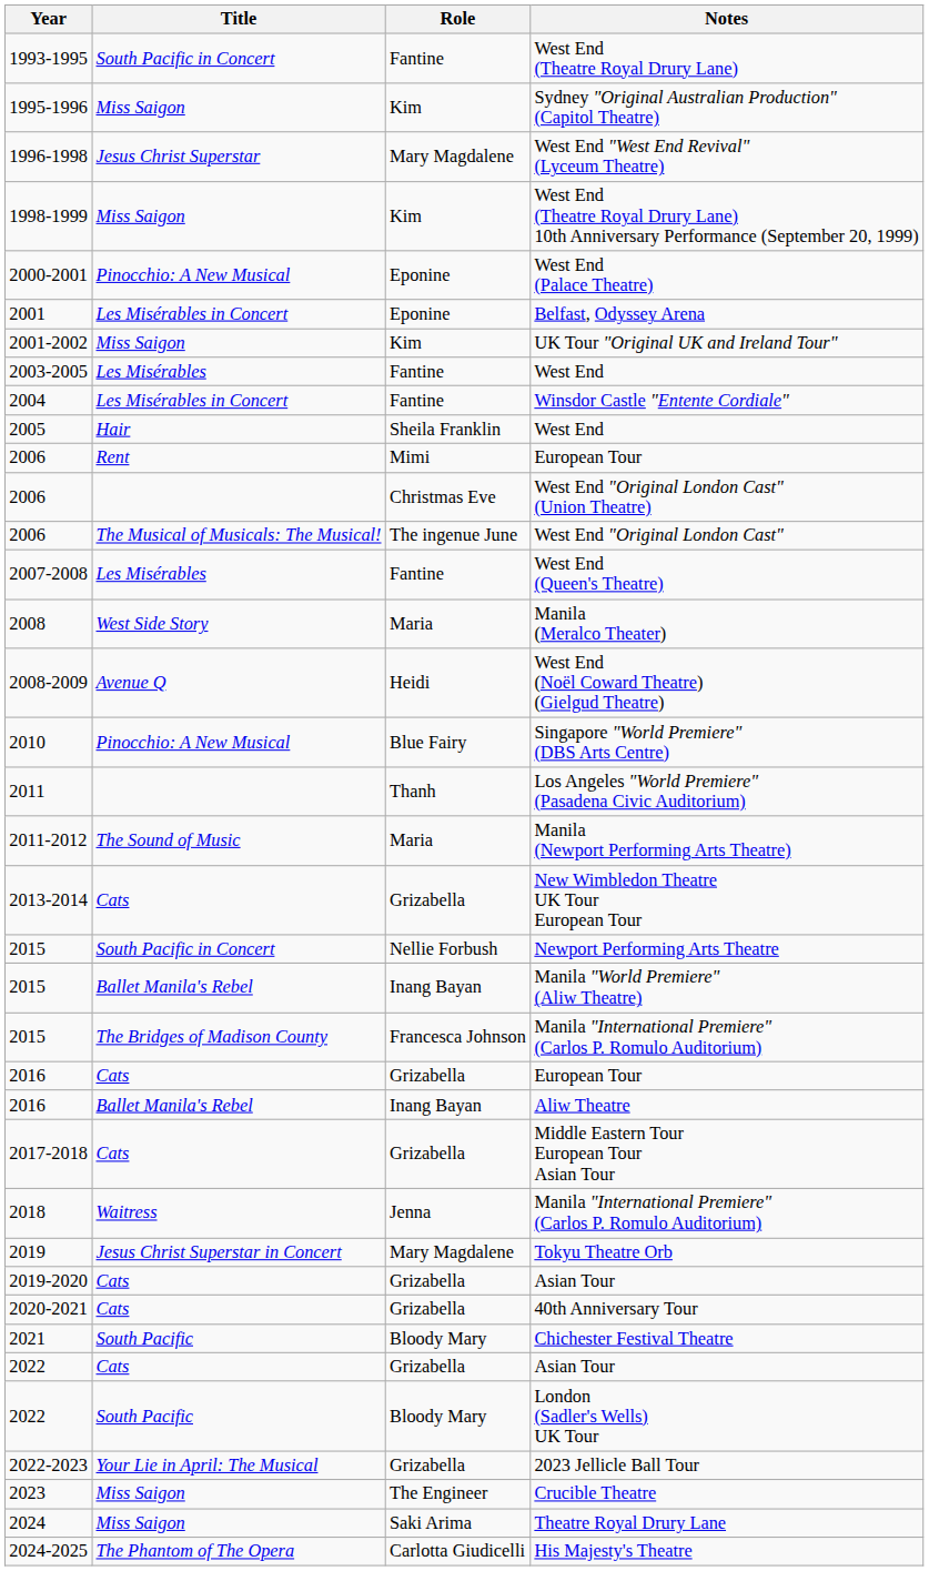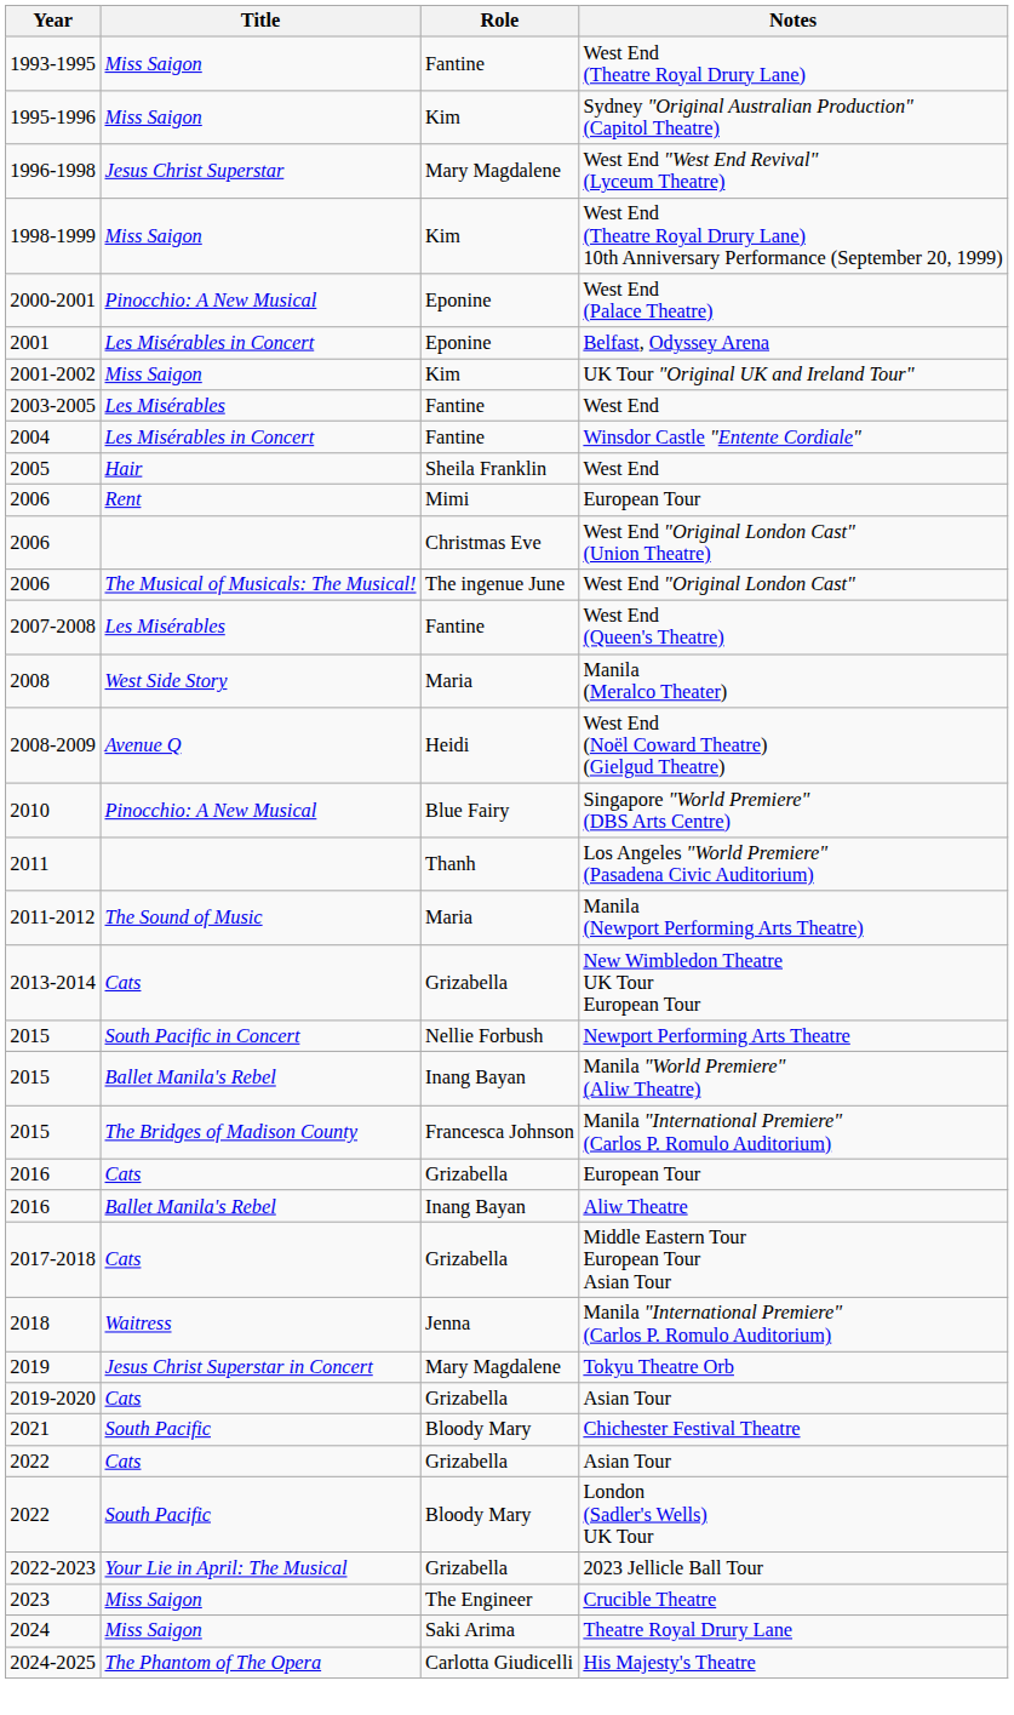 <table class="wikitable">
 <tr>
 <th>Year</th>
 <th>Title</th>
 <th>Role</th>
 <th>Notes</th>
 </tr>
 <tr>
 <td>1993-1995</td>
-<td><em><a href='#'>South Pacific in Concert</a></em></td>
+<td><em><a href='#'>Miss Saigon</a></em></td>
 <td>Fantine</td>
 <td>West End<br><a href='#'>(Theatre Royal Drury Lane)</a></td>
 </tr>
 <tr>
 <td>1995-1996</td>
 <td><em><a href='#'>Miss Saigon</a></em></td>
 <td>Kim</td>
 <td>Sydney <em>"Original Australian Production"</em><br><a href='#'>(Capitol Theatre)</a></td>
 </tr>
 <tr>
 <td>1996-1998</td>
 <td><em><a href='#'>Jesus Christ Superstar</a></em></td>
 <td>Mary Magdalene</td>
 <td>West End <em>"West End Revival"</em><br><a href='#'>(Lyceum Theatre)</a></td>
 </tr>
 <tr>
 <td>1998-1999</td>
 <td><em><a href='#'>Miss Saigon</a></em></td>
 <td>Kim</td>
 <td>West End<br><a href='#'>(Theatre Royal Drury Lane)</a><br>10th Anniversary Performance (September 20, 1999)</td>
 </tr>
 <tr>
 <td>2000-2001</td>
 <td><em><a href='#'>Pinocchio: A New Musical</a></em></td>
 <td>Eponine</td>
 <td>West End<br><a href='#'>(Palace Theatre)</a></td>
 </tr>
 <tr>
 <td>2001</td>
 <td><em><a href='#'>Les Misérables in Concert</a></em></td>
 <td>Eponine</td>
 <td><a href='#'>Belfast</a>, <a href='#'>Odyssey Arena</a></td>
 </tr>
 <tr>
 <td>2001-2002</td>
 <td><em><a href='#'>Miss Saigon</a></em></td>
 <td>Kim</td>
 <td>UK Tour <em>"Original UK and Ireland Tour"</em></td>
 </tr>
 <tr>
 <td>2003-2005</td>
 <td><em><a href='#'>Les Misérables</a></em></td>
 <td>Fantine</td>
 <td>West End</td>
 </tr>
 <tr>
 <td>2004</td>
 <td><em><a href='#'>Les Misérables in Concert</a></em></td>
 <td>Fantine</td>
 <td><a href='#'>Winsdor Castle</a> <em>"<a href='#'>Entente Cordiale</a>"</em></td>
 </tr>
 <tr>
 <td>2005</td>
 <td><em><a href='#'>Hair</a></em></td>
 <td>Sheila Franklin</td>
 <td>West End</td>
 </tr>
 <tr>
 <td>2006</td>
 <td><em><a href='#'>Rent</a></em></td>
 <td>Mimi</td>
 <td>European Tour</td>
 </tr>
 <tr>
 <td>2006</td>
 <td><em></em></td>
 <td>Christmas Eve</td>
 <td>West End <em>"Original London Cast"</em><br><a href='#'>(Union Theatre)</a></td>
 </tr>
 <tr>
 <td>2006</td>
 <td><em><a href='#'>The Musical of Musicals: The Musical!</a></em></td>
 <td>The ingenue June</td>
 <td>West End <em>"Original London Cast"</em></td>
 </tr>
 <tr>
 <td>2007-2008</td>
 <td><em><a href='#'>Les Misérables</a></em></td>
 <td>Fantine</td>
 <td>West End<br><a href='#'>(Queen's Theatre)</a></td>
 </tr>
 <tr>
 <td>2008</td>
 <td><em><a href='#'>West Side Story</a></em></td>
 <td>Maria</td>
 <td>Manila<br>(<a href='#'>Meralco Theater</a>)</td>
 </tr>
 <tr>
 <td>2008-2009</td>
 <td><em><a href='#'>Avenue Q</a></em></td>
 <td>Heidi</td>
 <td>West End<br>(<a href='#'>Noël Coward Theatre</a>)<br>(<a href='#'>Gielgud Theatre</a>)</td>
 </tr>
 <tr>
 <td>2010</td>
 <td><em><a href='#'>Pinocchio: A New Musical</a></em></td>
 <td>Blue Fairy</td>
 <td>Singapore <em>"World Premiere"</em><br><a href='#'>(DBS Arts Centre)</a></td>
 </tr>
 <tr>
 <td>2011</td>
 <td><em></em></td>
 <td>Thanh</td>
 <td>Los Angeles <em>"World Premiere"</em><br><a href='#'>(Pasadena Civic Auditorium)</a></td>
 </tr>
 <tr>
 <td>2011-2012</td>
 <td><em><a href='#'>The Sound of Music</a></em></td>
 <td>Maria</td>
 <td>Manila<br><a href='#'>(Newport Performing Arts Theatre)</a></td>
 </tr>
 <tr>
 <td>2013-2014</td>
 <td><a href='#'><em>Cats</em></a></td>
 <td>Grizabella</td>
 <td><a href='#'>New Wimbledon Theatre</a><br>UK Tour<br>European Tour</td>
 </tr>
 <tr>
 <td>2015</td>
 <td><em><a href='#'>South Pacific in Concert</a></em></td>
 <td>Nellie Forbush</td>
 <td><a href='#'>Newport Performing Arts Theatre</a></td>
 </tr>
 <tr>
 <td>2015</td>
 <td><em><a href='#'>Ballet Manila's Rebel</a></em></td>
 <td>Inang Bayan</td>
 <td>Manila <em>"World Premiere"</em><br><a href='#'>(Aliw Theatre)</a></td>
 </tr>
 <tr>
 <td>2015</td>
 <td><em><a href='#'>The Bridges of Madison County</a></em></td>
 <td>Francesca Johnson</td>
 <td>Manila <em>"International Premiere"</em><br><a href='#'>(Carlos P. Romulo Auditorium)</a></td>
 </tr>
 <tr>
 <td>2016</td>
 <td><a href='#'><em>Cats</em></a></td>
 <td>Grizabella</td>
 <td>European Tour</td>
 </tr>
 <tr>
 <td>2016</td>
 <td><a href='#'><em>Ballet Manila's Rebel</em></a></td>
 <td>Inang Bayan</td>
 <td><a href='#'>Aliw Theatre</a></td>
 </tr>
 <tr>
 <td>2017-2018</td>
 <td><a href='#'><em>Cats</em></a></td>
 <td>Grizabella</td>
 <td>Middle Eastern Tour<br>European Tour<br>Asian Tour</td>
 </tr>
 <tr>
 <td>2018</td>
 <td><em><a href='#'>Waitress</a></em></td>
 <td>Jenna</td>
 <td>Manila <em>"International Premiere"</em><br><a href='#'>(Carlos P. Romulo Auditorium)</a></td>
 </tr>
 <tr>
 <td>2019</td>
 <td><em><a href='#'>Jesus Christ Superstar in Concert</a></em></td>
 <td>Mary Magdalene</td>
 <td><a href='#'>Tokyu Theatre Orb</a></td>
 </tr>
 <tr>
 <td>2019-2020</td>
 <td><a href='#'><em>Cats</em></a></td>
 <td>Grizabella</td>
 <td>Asian Tour</td>
 </tr>
 <tr>
-<td>2020-2021</td>
-<td><em><a href='#'>Cats</a></em></td>
-<td>Grizabella</td>
-<td>40th Anniversary Tour</td>
-</tr>
-<tr>
 <td>2021</td>
 <td><em><a href='#'>South Pacific</a></em></td>
 <td>Bloody Mary</td>
 <td><a href='#'>Chichester Festival Theatre</a></td>
 </tr>
 <tr>
 <td>2022</td>
 <td><em><a href='#'>Cats</a></em></td>
 <td>Grizabella</td>
 <td>Asian Tour</td>
 </tr>
 <tr>
 <td>2022</td>
 <td><em><a href='#'>South Pacific</a></em></td>
 <td>Bloody Mary</td>
 <td>London<br><a href='#'>(Sadler's Wells)</a><br>UK Tour</td>
 </tr>
 <tr>
 <td>2022-2023</td>
 <td><a href='#'><em>Your Lie in April: The Musical</em></a></td>
 <td>Grizabella</td>
 <td>2023 Jellicle Ball Tour</td>
 </tr>
 <tr>
 <td>2023</td>
 <td><em><a href='#'>Miss Saigon</a></em></td>
 <td>The Engineer</td>
 <td><a href='#'>Crucible Theatre</a></td>
 </tr>
 <tr>
 <td>2024</td>
 <td><em><a href='#'>Miss Saigon</a></em></td>
 <td>Saki Arima</td>
 <td><a href='#'>Theatre Royal Drury Lane</a></td>
 </tr>
 <tr>
 <td>2024-2025</td>
 <td><em><a href='#'>The Phantom of The Opera</a></em></td>
 <td>Carlotta Giudicelli</td>
 <td><a href='#'>His Majesty's Theatre</a></td>
 </tr>
 </table>
